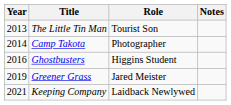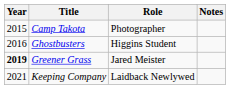 <table class="wikitable">
 <tr>
 <th>Year</th>
 <th>Title</th>
 <th>Role</th>
 <th>Notes</th>
 </tr>
 <tr>
-<td>2013</td>
-<td><em>The Little Tin Man</em></td>
-<td>Tourist Son</td>
-<td></td>
-</tr>
-<tr>
-<td>2014</td>
+<td>2015</td>
 <td><em><a href='#'>Camp Takota</a></em></td>
 <td>Photographer</td>
 <td></td>
 </tr>
 <tr>
 <td>2016</td>
 <td><a href='#'><em>Ghostbusters</em></a></td>
 <td>Higgins Student</td>
 <td></td>
 </tr>
 <tr>
-<td>2019</td>
+<td><strong>2019</strong></td>
 <td><em><a href='#'>Greener Grass</a></em></td>
 <td>Jared Meister</td>
 <td></td>
 </tr>
 <tr>
 <td>2021</td>
 <td><em>Keeping Company</em></td>
 <td>Laidback Newlywed</td>
 <td></td>
 </tr>
 </table>
